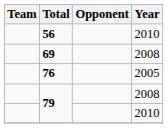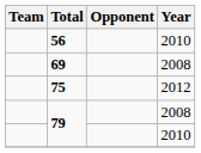 <table class="wikitable">
 <tr>
 <th>Team</th>
 <th>Total</th>
 <th>Opponent</th>
 <th>Year</th>
 </tr>
 <tr>
 <td></td>
 <td><strong>56</strong></td>
 <td></td>
 <td>2010</td>
 </tr>
 <tr>
 <td></td>
 <td><strong>69</strong></td>
 <td></td>
 <td>2008</td>
 </tr>
 <tr>
 <td></td>
-<td><strong>76</strong></td>
+<td><strong>75</strong></td>
 <td></td>
-<td>2005</td>
+<td>2012</td>
 </tr>
 <tr>
 <td></td>
 <td rowspan="2"><strong>79</strong></td>
 <td></td>
 <td>2008</td>
 </tr>
 <tr>
 <td></td>
 <td></td>
 <td>2010</td>
 </tr>
 <tr>
 </tr>
 </table>
